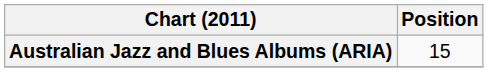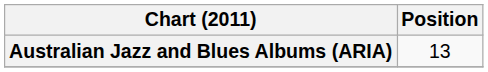 <table class="wikitable sortable plainrowheaders" style="text-align:center">
 <tr>
 <th scope="col">Chart (2011)</th>
 <th scope="col">Position</th>
 </tr>
 <tr>
 <th scope="row">Australian Jazz and Blues Albums (ARIA)</th>
-<td>15</td>
+<td>13</td>
 </tr>
 <tr>
 </tr>
 </table>
